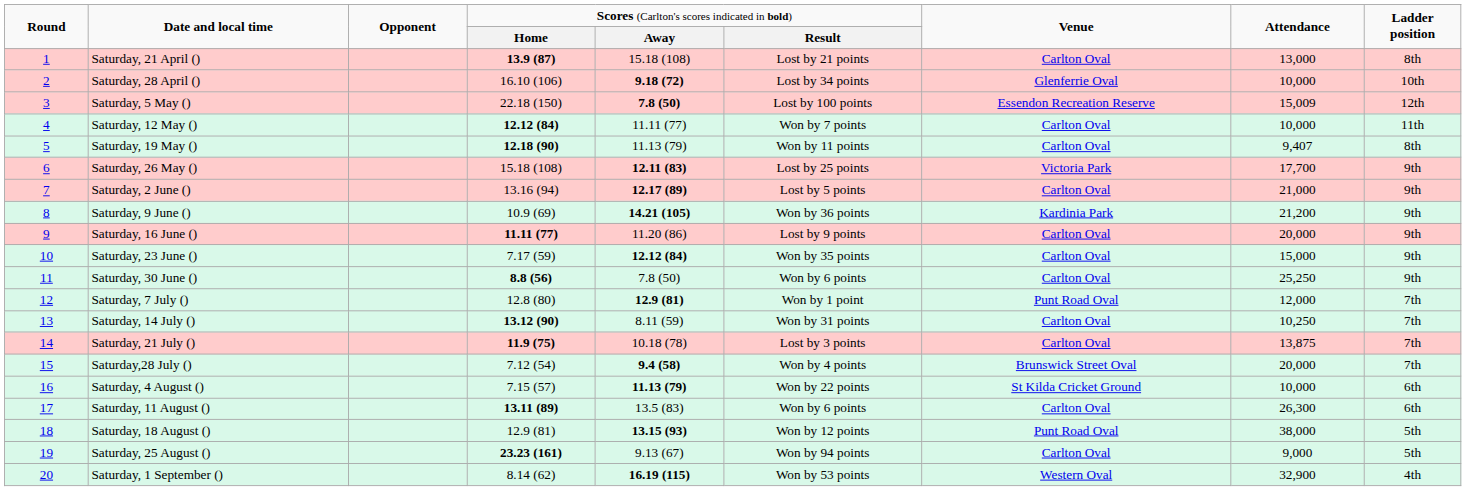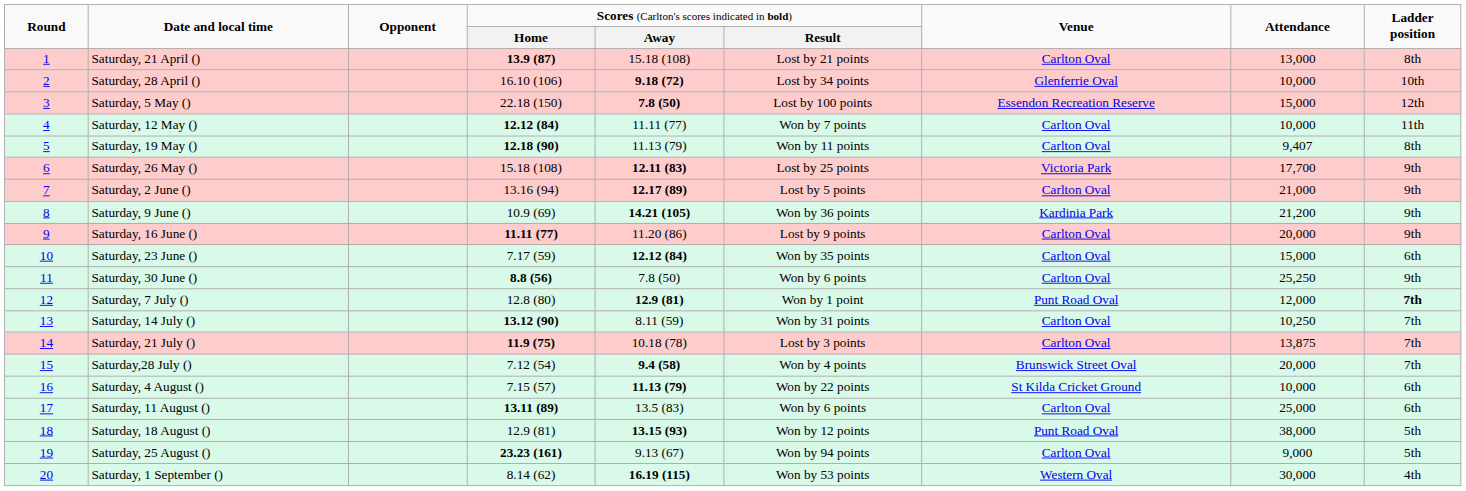 <table class="wikitable" style="font-size:90%; text-align:center; width: 100%; margin-left: auto; margin-right: auto;">
 <tr>
 <td rowspan=2><strong>Round</strong></td>
 <td rowspan=2><strong>Date and local time</strong></td>
 <td rowspan=2><strong>Opponent</strong></td>
 <td colspan=3><strong>Scores</strong> <small>(Carlton's scores indicated in <strong>bold</strong>)</small></td>
 <td rowspan=2><strong>Venue</strong></td>
 <td rowspan=2><strong>Attendance</strong></td>
 <td rowspan=2><strong>Ladder<br>position</strong></td>
 </tr>
 <tr>
 <th>Home</th>
 <th>Away</th>
 <th>Result</th>
 </tr>
 <tr style="background:#fcc;">
 <td><a href='#'>1</a></td>
 <td align=left>Saturday, 21 April ()</td>
 <td align=left></td>
 <td><strong>13.9 (87)</strong></td>
 <td>15.18 (108)</td>
 <td>Lost by 21 points</td>
 <td><a href='#'>Carlton Oval</a></td>
 <td>13,000</td>
 <td>8th</td>
 </tr>
 <tr style="background:#fcc;">
 <td><a href='#'>2</a></td>
 <td align=left>Saturday, 28 April ()</td>
 <td align=left></td>
 <td>16.10 (106)</td>
 <td><strong>9.18 (72)</strong></td>
 <td>Lost by 34 points</td>
 <td><a href='#'>Glenferrie Oval</a></td>
 <td>10,000</td>
 <td>10th</td>
 </tr>
 <tr style="background:#fcc;">
 <td><a href='#'>3</a></td>
 <td align=left>Saturday, 5 May ()</td>
 <td align=left></td>
 <td>22.18 (150)</td>
 <td><strong>7.8 (50)</strong></td>
 <td>Lost by 100 points</td>
 <td><a href='#'>Essendon Recreation Reserve</a></td>
-<td>15,009</td>
+<td>15,000</td>
 <td>12th</td>
 </tr>
 <tr style="background:#d9f9e9;">
 <td><a href='#'>4</a></td>
 <td align=left>Saturday, 12 May ()</td>
 <td align=left></td>
 <td><strong>12.12 (84)</strong></td>
 <td>11.11 (77)</td>
 <td>Won by 7 points</td>
 <td><a href='#'>Carlton Oval</a></td>
 <td>10,000</td>
 <td>11th</td>
 </tr>
 <tr style="background:#d9f9e9;">
 <td><a href='#'>5</a></td>
 <td align=left>Saturday, 19 May ()</td>
 <td align=left></td>
 <td><strong>12.18 (90)</strong></td>
 <td>11.13 (79)</td>
 <td>Won by 11 points</td>
 <td><a href='#'>Carlton Oval</a></td>
 <td>9,407</td>
 <td>8th</td>
 </tr>
 <tr style="background:#fcc;">
 <td><a href='#'>6</a></td>
 <td align=left>Saturday, 26 May ()</td>
 <td align=left></td>
 <td>15.18 (108)</td>
 <td><strong>12.11 (83)</strong></td>
 <td>Lost by 25 points</td>
 <td><a href='#'>Victoria Park</a></td>
 <td>17,700</td>
 <td>9th</td>
 </tr>
 <tr style="background:#fcc;">
 <td><a href='#'>7</a></td>
 <td align=left>Saturday, 2 June ()</td>
 <td align=left></td>
 <td>13.16 (94)</td>
 <td><strong>12.17 (89)</strong></td>
 <td>Lost by 5 points</td>
 <td><a href='#'>Carlton Oval</a></td>
 <td>21,000</td>
 <td>9th</td>
 </tr>
 <tr style="background:#d9f9e9;">
 <td><a href='#'>8</a></td>
 <td align=left>Saturday, 9 June ()</td>
 <td align=left></td>
 <td>10.9 (69)</td>
 <td><strong>14.21 (105)</strong></td>
 <td>Won by 36 points</td>
 <td><a href='#'>Kardinia Park</a></td>
 <td>21,200</td>
 <td>9th</td>
 </tr>
 <tr style="background:#fcc;">
 <td><a href='#'>9</a></td>
 <td align=left>Saturday, 16 June ()</td>
 <td align=left></td>
 <td><strong>11.11 (77)</strong></td>
 <td>11.20 (86)</td>
 <td>Lost by 9 points</td>
 <td><a href='#'>Carlton Oval</a></td>
 <td>20,000</td>
 <td>9th</td>
 </tr>
 <tr style="background:#d9f9e9;">
 <td><a href='#'>10</a></td>
 <td align=left>Saturday, 23 June ()</td>
 <td align=left></td>
 <td>7.17 (59)</td>
 <td><strong>12.12 (84)</strong></td>
 <td>Won by 35 points</td>
 <td><a href='#'>Carlton Oval</a></td>
 <td>15,000</td>
-<td>9th</td>
+<td>6th</td>
 </tr>
 <tr style="background:#d9f9e9;">
 <td><a href='#'>11</a></td>
 <td align=left>Saturday, 30 June ()</td>
 <td align=left></td>
 <td><strong>8.8 (56)</strong></td>
 <td>7.8 (50)</td>
 <td>Won by 6 points</td>
 <td><a href='#'>Carlton Oval</a></td>
 <td>25,250</td>
 <td>9th</td>
 </tr>
 <tr style="background:#d9f9e9;">
 <td><a href='#'>12</a></td>
 <td align=left>Saturday, 7 July ()</td>
 <td align=left></td>
 <td>12.8 (80)</td>
 <td><strong>12.9 (81)</strong></td>
 <td>Won by 1 point</td>
 <td><a href='#'>Punt Road Oval</a></td>
 <td>12,000</td>
-<td>7th</td>
+<td><strong>7th</strong></td>
 </tr>
 <tr style="background:#d9f9e9;">
 <td><a href='#'>13</a></td>
 <td align=left>Saturday, 14 July ()</td>
 <td align=left></td>
 <td><strong>13.12 (90)</strong></td>
 <td>8.11 (59)</td>
 <td>Won by 31 points</td>
 <td><a href='#'>Carlton Oval</a></td>
 <td>10,250</td>
 <td>7th</td>
 </tr>
 <tr style="background:#fcc;">
 <td><a href='#'>14</a></td>
 <td align=left>Saturday, 21 July ()</td>
 <td align=left></td>
 <td><strong>11.9 (75)</strong></td>
 <td>10.18 (78)</td>
 <td>Lost by 3 points</td>
 <td><a href='#'>Carlton Oval</a></td>
 <td>13,875</td>
 <td>7th</td>
 </tr>
 <tr style="background:#d9f9e9;">
 <td><a href='#'>15</a></td>
 <td align=left>Saturday,28 July ()</td>
 <td align=left></td>
 <td>7.12 (54)</td>
 <td><strong>9.4 (58)</strong></td>
 <td>Won by 4 points</td>
 <td><a href='#'>Brunswick Street Oval</a></td>
 <td>20,000</td>
 <td>7th</td>
 </tr>
 <tr style="background:#d9f9e9;">
 <td><a href='#'>16</a></td>
 <td align=left>Saturday, 4 August ()</td>
 <td align=left></td>
 <td>7.15 (57)</td>
 <td><strong>11.13 (79)</strong></td>
 <td>Won by 22 points</td>
 <td><a href='#'>St Kilda Cricket Ground</a></td>
 <td>10,000</td>
 <td>6th</td>
 </tr>
 <tr style="background:#d9f9e9;">
 <td><a href='#'>17</a></td>
 <td align=left>Saturday, 11 August ()</td>
 <td align=left></td>
 <td><strong>13.11 (89)</strong></td>
 <td>13.5 (83)</td>
 <td>Won by 6 points</td>
 <td><a href='#'>Carlton Oval</a></td>
-<td>26,300</td>
+<td>25,000</td>
 <td>6th</td>
 </tr>
 <tr style="background:#d9f9e9;">
 <td><a href='#'>18</a></td>
 <td align=left>Saturday, 18 August ()</td>
 <td align=left></td>
 <td>12.9 (81)</td>
 <td><strong>13.15 (93)</strong></td>
 <td>Won by 12 points</td>
 <td><a href='#'>Punt Road Oval</a></td>
 <td>38,000</td>
 <td>5th</td>
 </tr>
 <tr style="background:#d9f9e9;">
 <td><a href='#'>19</a></td>
 <td align=left>Saturday, 25 August ()</td>
 <td align=left></td>
 <td><strong>23.23 (161)</strong></td>
 <td>9.13 (67)</td>
 <td>Won by 94 points</td>
 <td><a href='#'>Carlton Oval</a></td>
 <td>9,000</td>
 <td>5th</td>
 </tr>
 <tr style="background:#d9f9e9;">
 <td><a href='#'>20</a></td>
 <td align=left>Saturday, 1 September ()</td>
 <td align=left></td>
 <td>8.14 (62)</td>
 <td><strong>16.19 (115)</strong></td>
 <td>Won by 53 points</td>
 <td><a href='#'>Western Oval</a></td>
-<td>32,900</td>
+<td>30,000</td>
 <td>4th</td>
 </tr>
 </table>
